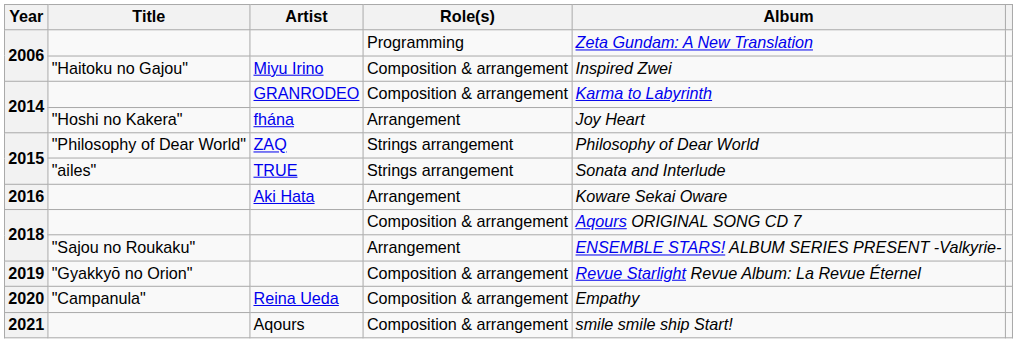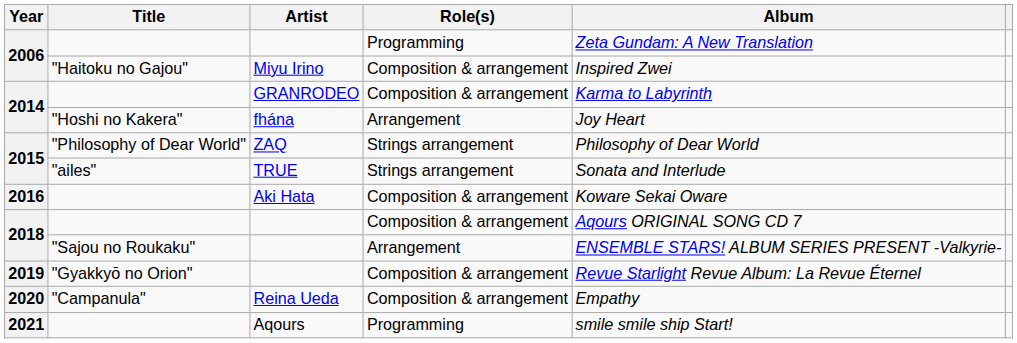 <table class="wikitable sortable">
 <tr>
 <th>Year</th>
 <th>Title</th>
 <th>Artist</th>
 <th>Role(s)</th>
 <th>Album</th>
 <th class="unsortable"></th>
 </tr>
 <tr>
 <th rowspan="2">2006</th>
 <td></td>
 <td></td>
 <td>Programming</td>
 <td><em><a href='#'>Zeta Gundam: A New Translation</a></em></td>
 <td></td>
 </tr>
 <tr>
 <td>"Haitoku no Gajou"</td>
 <td><a href='#'>Miyu Irino</a></td>
 <td>Composition & arrangement</td>
 <td><em>Inspired Zwei</em></td>
 <td></td>
 </tr>
 <tr>
 <th rowspan="2">2014</th>
 <td></td>
 <td><a href='#'>GRANRODEO</a></td>
 <td>Composition & arrangement</td>
 <td><em><a href='#'>Karma to Labyrinth</a></em></td>
 <td></td>
 </tr>
 <tr>
 <td>"Hoshi no Kakera"</td>
 <td><a href='#'>fhána</a></td>
 <td>Arrangement</td>
 <td><em>Joy Heart</em></td>
 <td></td>
 </tr>
 <tr>
 <th rowspan="2">2015</th>
 <td>"Philosophy of Dear World"</td>
 <td><a href='#'>ZAQ</a></td>
 <td>Strings arrangement</td>
 <td><em>Philosophy of Dear World</em></td>
 <td></td>
 </tr>
 <tr>
 <td>"ailes"</td>
 <td><a href='#'>TRUE</a></td>
 <td>Strings arrangement</td>
 <td><em>Sonata and Interlude</em></td>
 <td></td>
 </tr>
 <tr>
 <th>2016</th>
 <td></td>
 <td><a href='#'>Aki Hata</a></td>
-<td>Arrangement</td>
+<td>Composition & arrangement</td>
 <td><em>Koware Sekai Oware</em></td>
 <td></td>
 </tr>
 <tr>
 <th rowspan="2">2018</th>
 <td></td>
 <td></td>
 <td>Composition & arrangement</td>
 <td><em><a href='#'>Aqours</a> ORIGINAL SONG CD 7</em></td>
 <td></td>
 </tr>
 <tr>
 <td>"Sajou no Roukaku"</td>
 <td></td>
 <td>Arrangement</td>
 <td><em><a href='#'>ENSEMBLE STARS!</a> ALBUM SERIES PRESENT -Valkyrie-</em></td>
 <td></td>
 </tr>
 <tr>
 <th>2019</th>
 <td>"Gyakkyō no Orion"</td>
 <td></td>
 <td>Composition & arrangement</td>
 <td><em><a href='#'>Revue Starlight</a> Revue Album: La Revue Éternel</em></td>
 <td></td>
 </tr>
 <tr>
 <th>2020</th>
 <td>"Campanula"</td>
 <td><a href='#'>Reina Ueda</a></td>
 <td>Composition & arrangement</td>
 <td><em>Empathy</em></td>
 <td></td>
 </tr>
 <tr>
 <th>2021</th>
 <td></td>
 <td>Aqours</td>
-<td>Composition & arrangement</td>
+<td>Programming</td>
 <td><em>smile smile ship Start!</em></td>
 <td></td>
 </tr>
 </table>
